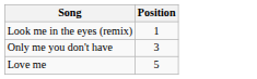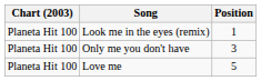 <table class="wikitable">
 <tr>
+<th>Chart (2003)</th>
 <th>Song</th>
 <th>Position</th>
 </tr>
 <tr>
+<td>Planeta Hit 100</td>
 <td>Look me in the eyes (remix)</td>
 <td style="text-align:center;">1</td>
 </tr>
 <tr>
+<td>Planeta Hit 100</td>
 <td>Only me you don't have</td>
 <td style="text-align:center;">3</td>
 </tr>
 <tr>
+<td>Planeta Hit 100</td>
 <td>Love me</td>
 <td style="text-align:center;">5</td>
 </tr>
 </table>
